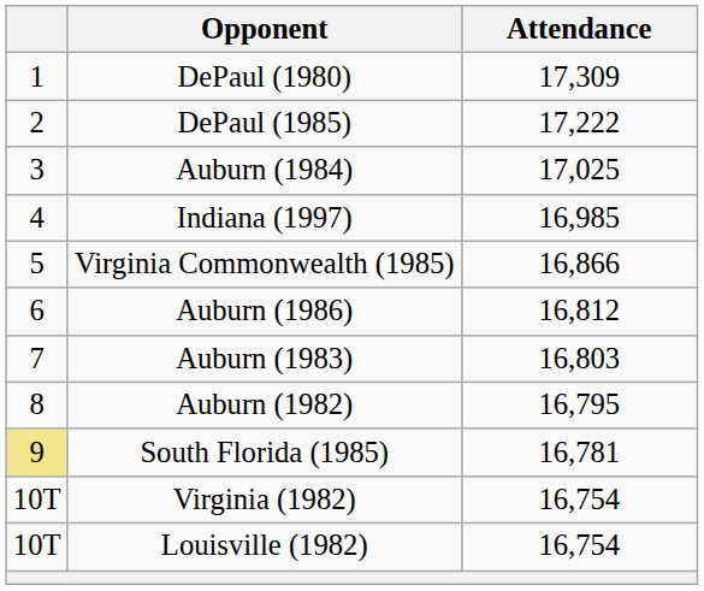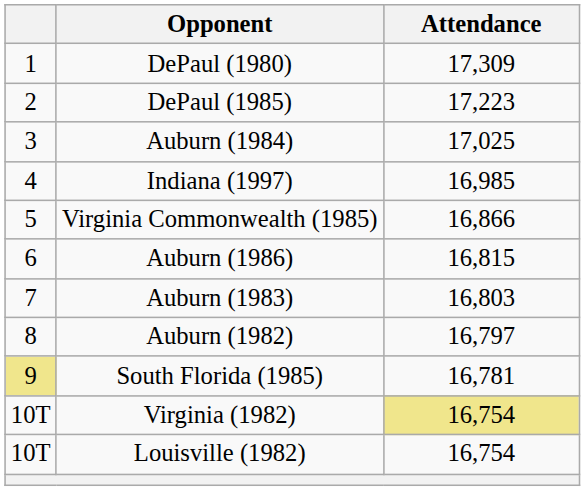 <table class="wikitable" style="margin: 1em auto 1em auto; text-align: center">
 <tr>
 <th></th>
 <th>Opponent</th>
 <th style="width:120px">Attendance</th>
 </tr>
 <tr>
 <td>1</td>
 <td>DePaul (1980)</td>
 <td>17,309</td>
 </tr>
 <tr>
 <td>2</td>
 <td>DePaul (1985)</td>
-<td>17,222</td>
+<td>17,223</td>
 </tr>
 <tr>
 <td>3</td>
 <td>Auburn (1984)</td>
 <td>17,025</td>
 </tr>
 <tr>
 <td>4</td>
 <td>Indiana (1997)</td>
 <td>16,985</td>
 </tr>
 <tr>
 <td>5</td>
 <td>Virginia Commonwealth (1985)</td>
 <td>16,866</td>
 </tr>
 <tr>
 <td>6</td>
 <td>Auburn (1986)</td>
-<td>16,812</td>
+<td>16,815</td>
 </tr>
 <tr>
 <td>7</td>
 <td>Auburn (1983)</td>
 <td>16,803</td>
 </tr>
 <tr>
 <td>8</td>
 <td>Auburn (1982)</td>
-<td>16,795</td>
+<td>16,797</td>
 </tr>
 <tr>
 <td style="background: khaki;">9</td>
 <td>South Florida (1985)</td>
 <td>16,781</td>
 </tr>
 <tr>
 <td>10T</td>
 <td>Virginia (1982)</td>
-<td>16,754</td>
+<td style="background: khaki;">16,754</td>
 </tr>
 <tr>
 <td>10T</td>
 <td>Louisville (1982)</td>
 <td>16,754</td>
 </tr>
 <tr>
 <th colspan="3"></th>
 </tr>
 </table>
